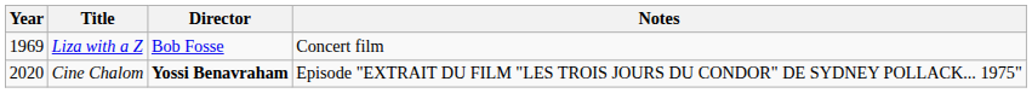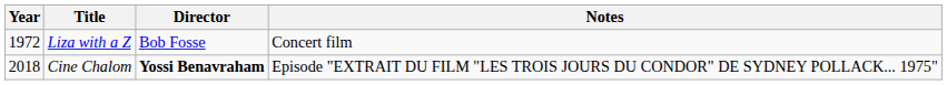 <table class="wikitable plainrowheaders">
 <tr>
 <th>Year</th>
 <th>Title</th>
 <th>Director</th>
 <th>Notes</th>
 </tr>
 <tr>
-<td>1969</td>
+<td>1972</td>
 <td><em><a href='#'>Liza with a Z</a></em></td>
 <td><a href='#'>Bob Fosse</a></td>
 <td>Concert film</td>
 </tr>
 <tr>
-<td>2020</td>
+<td>2018</td>
 <td><em>Cine Chalom</em></td>
 <td><strong>Yossi Benavraham</strong></td>
 <td>Episode "EXTRAIT DU FILM "LES TROIS JOURS DU CONDOR" DE SYDNEY POLLACK... 1975"</td>
 </tr>
 </table>
